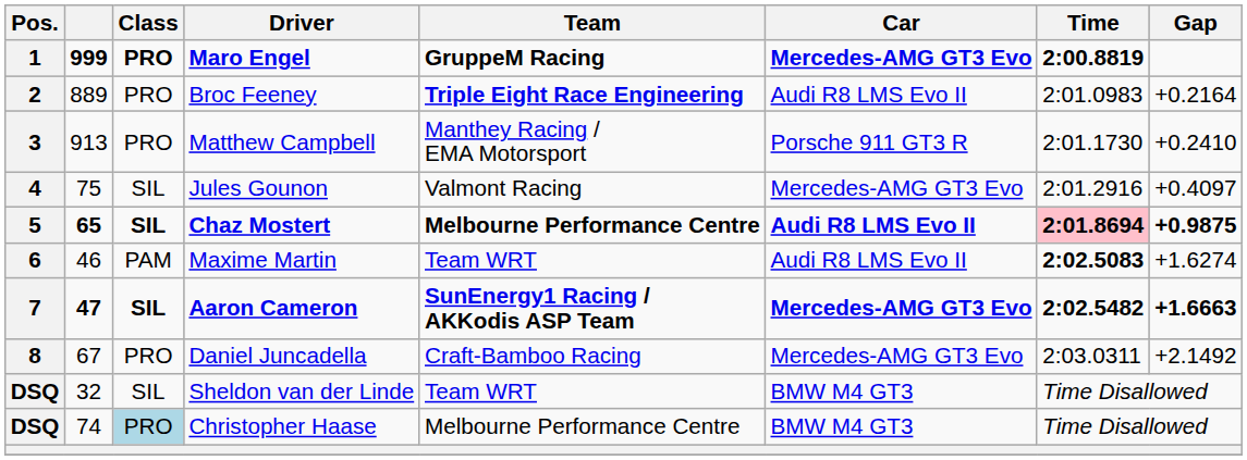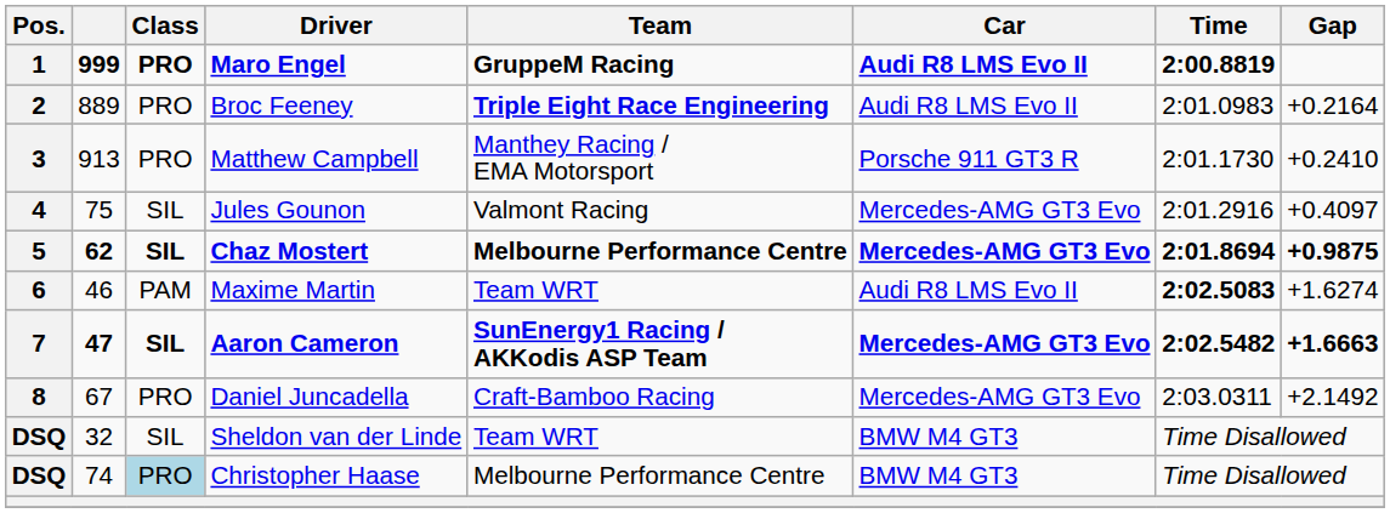 <table class="wikitable" style="font-size: 85%">
 <tr>
 <th>Pos.</th>
 <th></th>
 <th>Class</th>
 <th>Driver</th>
 <th>Team</th>
 <th>Car</th>
 <th>Time</th>
 <th>Gap</th>
 </tr>
 <tr style="font-weight: bold">
 <th>1</th>
 <td align=center>999</td>
 <td align=center>PRO</td>
 <td> <a href='#'>Maro Engel</a></td>
 <td> GruppeM Racing</td>
-<td><a href='#'>Mercedes-AMG GT3 Evo</a></td>
+<td><a href='#'>Audi R8 LMS Evo II</a></td>
 <td>2:00.8819</td>
 <td></td>
 </tr>
 <tr>
 <th>2</th>
 <td align=center>889</td>
 <td align=center>PRO</td>
 <td> <a href='#'>Broc Feeney</a></td>
 <td><strong> <a href='#'>Triple Eight Race Engineering</a></strong></td>
 <td><a href='#'>Audi R8 LMS Evo II</a></td>
 <td>2:01.0983</td>
 <td>+0.2164</td>
 </tr>
 <tr>
 <th>3</th>
 <td align=center>913</td>
 <td align=center>PRO</td>
 <td> <a href='#'>Matthew Campbell</a></td>
 <td> <a href='#'>Manthey Racing</a> /<br> EMA Motorsport</td>
 <td><a href='#'>Porsche 911 GT3 R</a></td>
 <td>2:01.1730</td>
 <td>+0.2410</td>
 </tr>
 <tr>
 <th>4</th>
 <td align=center>75</td>
 <td align=center>SIL</td>
 <td> <a href='#'>Jules Gounon</a></td>
 <td> Valmont Racing</td>
 <td><a href='#'>Mercedes-AMG GT3 Evo</a></td>
 <td>2:01.2916</td>
 <td>+0.4097</td>
 </tr>
 <tr style="font-weight: bold">
 <th>5</th>
-<td align=center>65</td>
+<td align=center>62</td>
 <td align=center>SIL</td>
 <td> <a href='#'>Chaz Mostert</a></td>
 <td> Melbourne Performance Centre</td>
-<td><a href='#'>Audi R8 LMS Evo II</a></td>
-<td style="background: pink;">2:01.8694</td>
+<td><a href='#'>Mercedes-AMG GT3 Evo</a></td>
+<td>2:01.8694</td>
 <td>+0.9875</td>
 </tr>
 <tr>
 <th>6</th>
 <td align=center>46</td>
 <td align=center>PAM</td>
 <td> <a href='#'>Maxime Martin</a></td>
 <td> <a href='#'>Team WRT</a></td>
 <td><a href='#'>Audi R8 LMS Evo II</a></td>
 <td><strong>2:02.5083</strong></td>
 <td>+1.6274</td>
 </tr>
 <tr style="font-weight: bold">
 <th>7</th>
 <td align=center>47</td>
 <td align=center>SIL</td>
 <td> <a href='#'>Aaron Cameron</a></td>
 <td> <a href='#'>SunEnergy1 Racing</a> /<br> AKKodis ASP Team</td>
 <td><a href='#'>Mercedes-AMG GT3 Evo</a></td>
 <td>2:02.5482</td>
 <td>+1.6663</td>
 </tr>
 <tr>
 <th>8</th>
 <td align=center>67</td>
 <td align=center>PRO</td>
 <td> <a href='#'>Daniel Juncadella</a></td>
 <td> <a href='#'>Craft-Bamboo Racing</a></td>
 <td><a href='#'>Mercedes-AMG GT3 Evo</a></td>
 <td>2:03.0311</td>
 <td>+2.1492</td>
 </tr>
 <tr>
 <th>DSQ</th>
 <td align=center>32</td>
 <td align=center>SIL</td>
 <td> <a href='#'>Sheldon van der Linde</a></td>
 <td> <a href='#'>Team WRT</a></td>
 <td><a href='#'>BMW M4 GT3</a></td>
 <td colspan=2><em>Time Disallowed</em></td>
 </tr>
 <tr>
 <th>DSQ</th>
 <td align=center>74</td>
 <td align=center style="background: lightblue;">PRO</td>
 <td> <a href='#'>Christopher Haase</a></td>
 <td> Melbourne Performance Centre</td>
 <td><a href='#'>BMW M4 GT3</a></td>
 <td colspan=2><em>Time Disallowed</em></td>
 </tr>
 <tr>
 <th colspan=8></th>
 </tr>
 <tr>
 </tr>
 </table>
